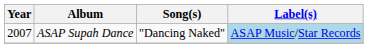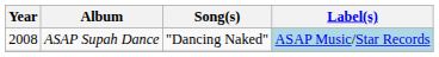 <table class="wikitable">
 <tr>
 <th>Year</th>
 <th>Album</th>
 <th>Song(s)</th>
 <th><a href='#'>Label(s)</a></th>
 </tr>
 <tr>
-<td style="text-align:center;">2007</td>
+<td style="text-align:center;">2008</td>
 <td style="text-align:left;"><em>ASAP Supah Dance</em></td>
 <td style="text-align:center;">"Dancing Naked"</td>
 <td style="background: lightblue; text-align:center;"><a href='#'>ASAP Music</a>/<a href='#'>Star Records</a></td>
 </tr>
 <tr>
 </tr>
 </table>
